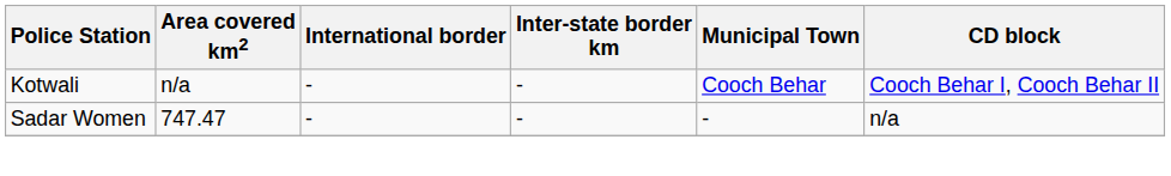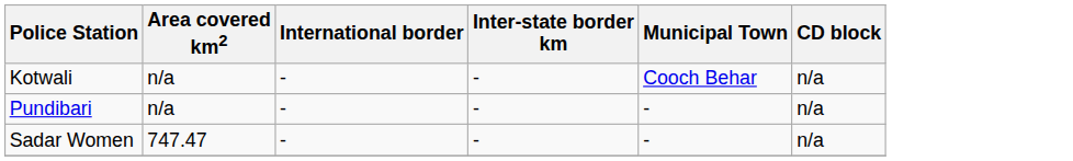 <table class="wikitable sortable">
 <tr>
 <th>Police Station</th>
 <th>Area covered<br>km<sup>2</sup></th>
 <th>International border<br></th>
 <th>Inter-state border<br>km</th>
 <th>Municipal Town</th>
 <th>CD block</th>
 </tr>
 <tr>
 <td>Kotwali</td>
 <td>n/a</td>
 <td>-</td>
 <td>-</td>
 <td><a href='#'>Cooch Behar</a></td>
-<td><a href='#'>Cooch Behar I</a>, <a href='#'>Cooch Behar II</a></td>
+<td>n/a</td>
+</tr>
+<tr>
+<td><a href='#'>Pundibari</a></td>
+<td>n/a</td>
+<td>-</td>
+<td>-</td>
+<td>-</td>
+<td>n/a</td>
 </tr>
 <tr>
 <td>Sadar Women</td>
 <td>747.47</td>
 <td>-</td>
 <td>-</td>
 <td>-</td>
 <td>n/a</td>
 </tr>
 <tr>
 </tr>
 </table>
